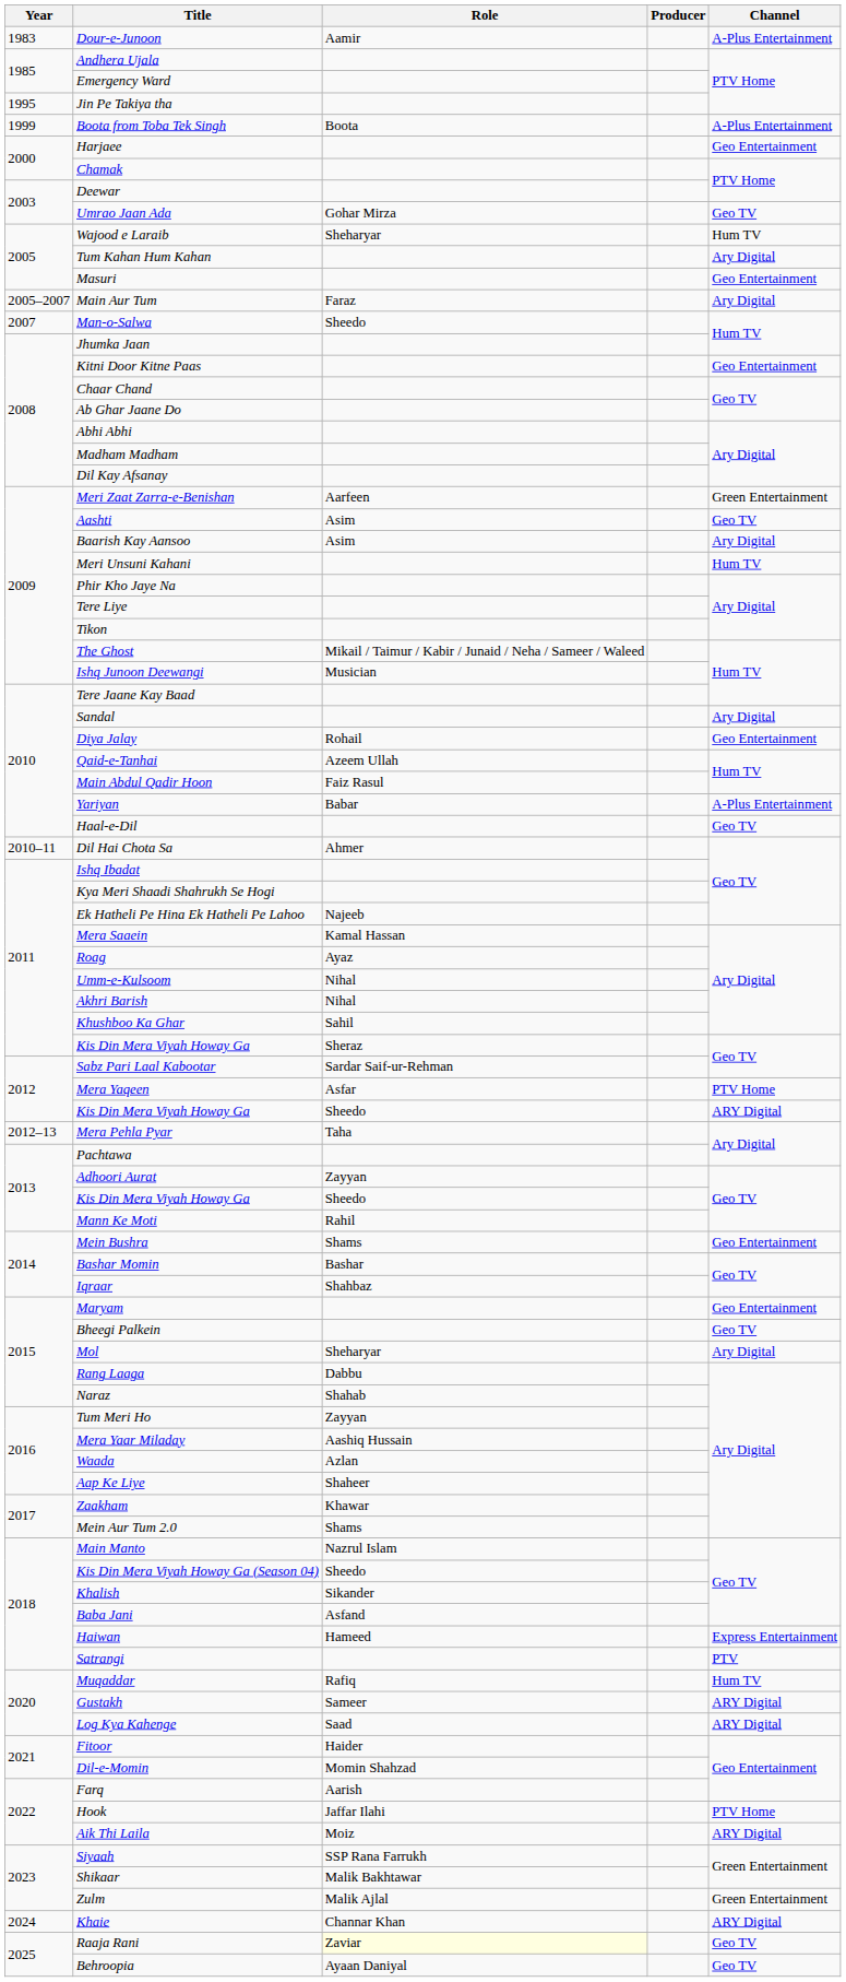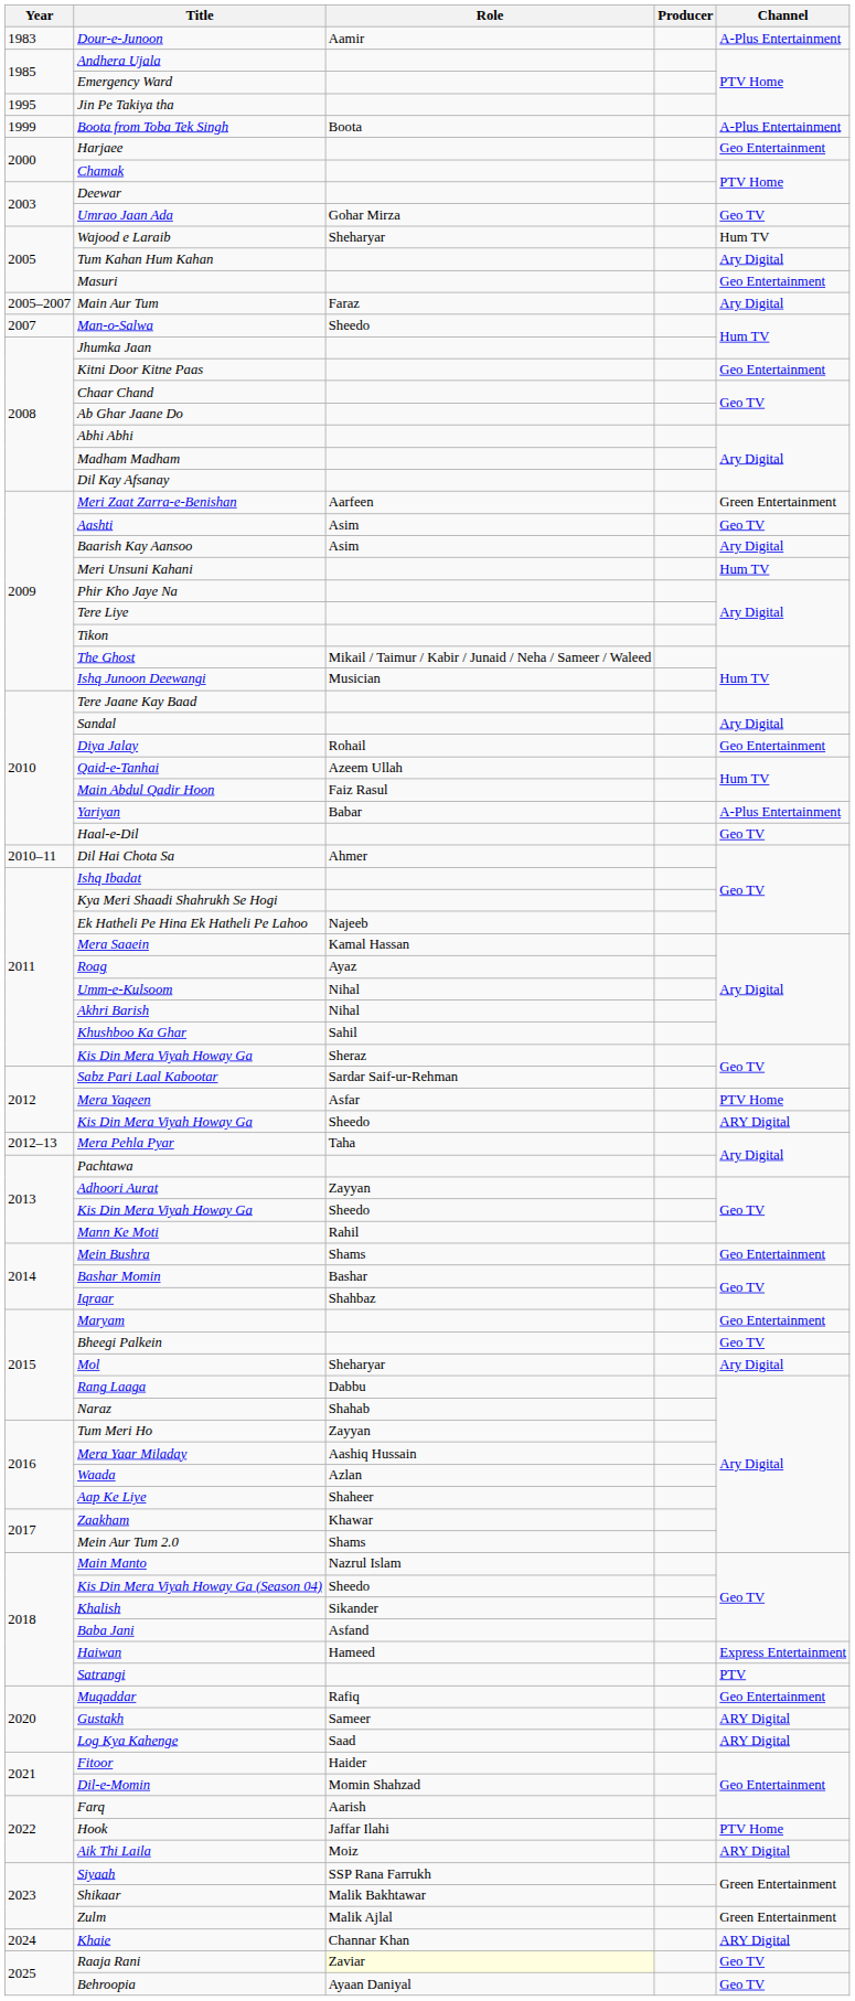 <table class="wikitable sortable">
 <tr>
 <th>Year</th>
 <th>Title</th>
 <th>Role</th>
 <th>Producer</th>
 <th>Channel</th>
 </tr>
 <tr>
 <td>1983</td>
 <td><em><a href='#'>Dour-e-Junoon</a></em></td>
 <td>Aamir</td>
 <td></td>
 <td><a href='#'>A-Plus Entertainment</a></td>
 </tr>
 <tr>
 <td rowspan="2">1985</td>
 <td><em><a href='#'>Andhera Ujala</a></em></td>
 <td></td>
 <td></td>
 <td rowspan="3"><a href='#'>PTV Home</a></td>
 </tr>
 <tr>
 <td><em>Emergency Ward</em></td>
 <td></td>
 <td></td>
 </tr>
 <tr>
 <td>1995</td>
 <td><em>Jin Pe Takiya tha</em></td>
 <td></td>
 <td></td>
 </tr>
 <tr>
 <td>1999</td>
 <td><em><a href='#'>Boota from Toba Tek Singh</a></em></td>
 <td>Boota</td>
 <td></td>
 <td><a href='#'>A-Plus Entertainment</a></td>
 </tr>
 <tr>
 <td rowspan="2">2000</td>
 <td><em>Harjaee</em></td>
 <td></td>
 <td></td>
 <td><a href='#'>Geo Entertainment</a></td>
 </tr>
 <tr>
 <td><em><a href='#'>Chamak</a></em></td>
 <td></td>
 <td></td>
 <td rowspan="2"><a href='#'>PTV Home</a></td>
 </tr>
 <tr>
 <td rowspan="2">2003</td>
 <td><em>Deewar</em></td>
 <td></td>
 <td></td>
 </tr>
 <tr>
 <td><em><a href='#'>Umrao Jaan Ada</a></em></td>
 <td>Gohar Mirza</td>
 <td></td>
 <td><a href='#'>Geo TV</a></td>
 </tr>
 <tr>
 <td rowspan="3">2005</td>
 <td><em>Wajood e Laraib</em></td>
 <td>Sheharyar</td>
 <td></td>
 <td>Hum TV</td>
 </tr>
 <tr>
 <td><em>Tum Kahan Hum Kahan</em></td>
 <td></td>
 <td></td>
 <td><a href='#'>Ary Digital</a></td>
 </tr>
 <tr>
 <td><em>Masuri</em></td>
 <td></td>
 <td></td>
 <td><a href='#'>Geo Entertainment</a></td>
 </tr>
 <tr>
 <td>2005–2007</td>
 <td><em>Main Aur Tum</em></td>
 <td>Faraz</td>
 <td></td>
 <td><a href='#'>Ary Digital</a></td>
 </tr>
 <tr>
 <td>2007</td>
 <td><em><a href='#'>Man-o-Salwa</a></em></td>
 <td>Sheedo</td>
 <td></td>
 <td rowspan="2"><a href='#'>Hum TV</a></td>
 </tr>
 <tr>
 <td rowspan="7">2008</td>
 <td><em>Jhumka Jaan</em></td>
 <td></td>
 <td></td>
 </tr>
 <tr>
 <td><em>Kitni Door Kitne Paas</em></td>
 <td></td>
 <td></td>
 <td><a href='#'>Geo Entertainment</a></td>
 </tr>
 <tr>
 <td><em>Chaar Chand</em></td>
 <td></td>
 <td></td>
 <td rowspan="2"><a href='#'>Geo TV</a></td>
 </tr>
 <tr>
 <td><em>Ab Ghar Jaane Do</em></td>
 <td></td>
 <td></td>
 </tr>
 <tr>
 <td><em>Abhi Abhi</em></td>
 <td></td>
 <td></td>
 <td rowspan="3"><a href='#'>Ary Digital</a></td>
 </tr>
 <tr>
 <td><em>Madham Madham</em></td>
 <td></td>
 <td></td>
 </tr>
 <tr>
 <td><em>Dil Kay Afsanay</em></td>
 <td></td>
 <td></td>
 </tr>
 <tr>
 <td rowspan="9">2009</td>
 <td><em><a href='#'>Meri Zaat Zarra-e-Benishan</a></em></td>
 <td>Aarfeen</td>
 <td></td>
 <td>Green Entertainment</td>
 </tr>
 <tr>
 <td><em><a href='#'>Aashti</a></em></td>
 <td>Asim</td>
 <td></td>
 <td><a href='#'>Geo TV</a></td>
 </tr>
 <tr>
 <td><em>Baarish Kay Aansoo</em></td>
 <td>Asim</td>
 <td></td>
 <td><a href='#'>Ary Digital</a></td>
 </tr>
 <tr>
 <td><em>Meri Unsuni Kahani</em></td>
 <td></td>
 <td></td>
 <td><a href='#'>Hum TV</a></td>
 </tr>
 <tr>
 <td><em>Phir Kho Jaye Na</em></td>
 <td></td>
 <td></td>
 <td rowspan="3"><a href='#'>Ary Digital</a></td>
 </tr>
 <tr>
 <td><em>Tere Liye</em></td>
 <td></td>
 <td></td>
 </tr>
 <tr>
 <td><em>Tikon</em></td>
 <td></td>
 <td></td>
 </tr>
 <tr>
 <td><em><a href='#'>The Ghost</a></em></td>
 <td>Mikail / Taimur / Kabir / Junaid / Neha / Sameer / Waleed</td>
 <td></td>
 <td rowspan="3"><a href='#'>Hum TV</a></td>
 </tr>
 <tr>
 <td><em><a href='#'>Ishq Junoon Deewangi</a></em></td>
 <td>Musician</td>
 <td></td>
 </tr>
 <tr>
 <td rowspan="7">2010</td>
 <td><em>Tere Jaane Kay Baad</em></td>
 <td></td>
 <td></td>
 </tr>
 <tr>
 <td><em>Sandal</em></td>
 <td></td>
 <td></td>
 <td><a href='#'>Ary Digital</a></td>
 </tr>
 <tr>
 <td><em><a href='#'>Diya Jalay</a></em></td>
 <td>Rohail</td>
 <td></td>
 <td><a href='#'>Geo Entertainment</a></td>
 </tr>
 <tr>
 <td><em><a href='#'>Qaid-e-Tanhai</a></em></td>
 <td>Azeem Ullah</td>
 <td></td>
 <td rowspan="2"><a href='#'>Hum TV</a></td>
 </tr>
 <tr>
 <td><em><a href='#'>Main Abdul Qadir Hoon</a></em></td>
 <td>Faiz Rasul</td>
 <td></td>
 </tr>
 <tr>
 <td><em><a href='#'>Yariyan</a></em></td>
 <td>Babar</td>
 <td></td>
 <td><a href='#'>A-Plus Entertainment</a></td>
 </tr>
 <tr>
 <td><em>Haal-e-Dil</em></td>
 <td></td>
 <td></td>
 <td><a href='#'>Geo TV</a></td>
 </tr>
 <tr>
 <td>2010–11</td>
 <td><em>Dil Hai Chota Sa</em></td>
 <td>Ahmer</td>
 <td></td>
 <td rowspan="4"><a href='#'>Geo TV</a></td>
 </tr>
 <tr>
 <td rowspan="9">2011</td>
 <td><em><a href='#'>Ishq Ibadat</a></em></td>
 <td></td>
 <td></td>
 </tr>
 <tr>
 <td><em>Kya Meri Shaadi Shahrukh Se Hogi</em></td>
 <td></td>
 <td></td>
 </tr>
 <tr>
 <td><em>Ek Hatheli Pe Hina Ek Hatheli Pe Lahoo</em></td>
 <td>Najeeb</td>
 <td></td>
 </tr>
 <tr>
 <td><em><a href='#'>Mera Saaein</a></em></td>
 <td>Kamal Hassan</td>
 <td></td>
 <td rowspan="5"><a href='#'>Ary Digital</a></td>
 </tr>
 <tr>
 <td><em><a href='#'>Roag</a></em></td>
 <td>Ayaz</td>
 <td></td>
 </tr>
 <tr>
 <td><em><a href='#'>Umm-e-Kulsoom</a></em></td>
 <td>Nihal</td>
 <td></td>
 </tr>
 <tr>
 <td><em><a href='#'>Akhri Barish</a></em></td>
 <td>Nihal</td>
 <td></td>
 </tr>
 <tr>
 <td><em><a href='#'>Khushboo Ka Ghar</a></em></td>
 <td>Sahil</td>
 <td></td>
 </tr>
 <tr>
 <td><em><a href='#'>Kis Din Mera Viyah Howay Ga</a></em></td>
 <td>Sheraz</td>
 <td></td>
 <td rowspan="2"><a href='#'>Geo TV</a></td>
 </tr>
 <tr>
 <td rowspan="3">2012</td>
 <td><em><a href='#'>Sabz Pari Laal Kabootar</a></em></td>
 <td>Sardar Saif-ur-Rehman</td>
 <td></td>
 </tr>
 <tr>
 <td><em><a href='#'>Mera Yaqeen</a></em></td>
 <td>Asfar</td>
 <td></td>
 <td><a href='#'>PTV Home</a></td>
 </tr>
 <tr>
 <td><em><a href='#'>Kis Din Mera Viyah Howay Ga</a></em></td>
 <td>Sheedo</td>
 <td></td>
 <td><a href='#'>ARY Digital</a></td>
 </tr>
 <tr>
 <td>2012–13</td>
 <td><em><a href='#'>Mera Pehla Pyar</a></em></td>
 <td>Taha</td>
 <td></td>
 <td rowspan="2"><a href='#'>Ary Digital</a></td>
 </tr>
 <tr>
 <td rowspan="4">2013</td>
 <td><em>Pachtawa</em></td>
 <td></td>
 <td></td>
 </tr>
 <tr>
 <td><em><a href='#'>Adhoori Aurat</a></em></td>
 <td>Zayyan</td>
 <td></td>
 <td rowspan="3"><a href='#'>Geo TV</a></td>
 </tr>
 <tr>
 <td><em><a href='#'>Kis Din Mera Viyah Howay Ga</a></em></td>
 <td>Sheedo</td>
 <td></td>
 </tr>
 <tr>
 <td><em><a href='#'>Mann Ke Moti</a></em></td>
 <td>Rahil</td>
 <td></td>
 </tr>
 <tr>
 <td rowspan="3">2014</td>
 <td><em><a href='#'>Mein Bushra</a></em></td>
 <td>Shams</td>
 <td></td>
 <td><a href='#'>Geo Entertainment</a></td>
 </tr>
 <tr>
 <td><em><a href='#'>Bashar Momin</a></em></td>
 <td>Bashar</td>
 <td></td>
 <td rowspan="2"><a href='#'>Geo TV</a></td>
 </tr>
 <tr>
 <td><a href='#'><em>Iqraar</em></a></td>
 <td>Shahbaz</td>
 <td></td>
 </tr>
 <tr>
 <td rowspan="5">2015</td>
 <td><a href='#'><em>Maryam</em></a></td>
 <td></td>
 <td></td>
 <td><a href='#'>Geo Entertainment</a></td>
 </tr>
 <tr>
 <td><em>Bheegi Palkein</em></td>
 <td></td>
 <td></td>
 <td><a href='#'>Geo TV</a></td>
 </tr>
 <tr>
 <td><a href='#'><em>Mol</em></a></td>
 <td>Sheharyar</td>
 <td></td>
 <td><a href='#'>Ary Digital</a></td>
 </tr>
 <tr>
 <td><em><a href='#'>Rang Laaga</a></em></td>
 <td>Dabbu</td>
 <td></td>
 <td rowspan="8"><a href='#'>Ary Digital</a></td>
 </tr>
 <tr>
 <td><em>Naraz</em></td>
 <td>Shahab</td>
 <td></td>
 </tr>
 <tr>
 <td rowspan="4">2016</td>
 <td><em>Tum Meri Ho</em></td>
 <td>Zayyan</td>
 <td></td>
 </tr>
 <tr>
 <td><em><a href='#'>Mera Yaar Miladay</a></em></td>
 <td>Aashiq Hussain</td>
 <td></td>
 </tr>
 <tr>
 <td><a href='#'><em>Waada</em></a></td>
 <td>Azlan</td>
 <td></td>
 </tr>
 <tr>
 <td><em><a href='#'>Aap Ke Liye</a></em></td>
 <td>Shaheer</td>
 <td></td>
 </tr>
 <tr>
 <td rowspan="2">2017</td>
 <td><em><a href='#'>Zaakham</a></em></td>
 <td>Khawar</td>
 <td></td>
 </tr>
 <tr>
 <td><em>Mein Aur Tum 2.0</em></td>
 <td>Shams</td>
 <td></td>
 </tr>
 <tr>
 <td rowspan="6">2018</td>
 <td><em><a href='#'>Main Manto</a></em></td>
 <td>Nazrul Islam</td>
 <td></td>
 <td rowspan="4"><a href='#'>Geo TV</a></td>
 </tr>
 <tr>
 <td><em><a href='#'>Kis Din Mera Viyah Howay Ga (Season 04)</a></em></td>
 <td>Sheedo</td>
 <td></td>
 </tr>
 <tr>
 <td><em><a href='#'>Khalish</a></em></td>
 <td>Sikander</td>
 <td></td>
 </tr>
 <tr>
 <td><em><a href='#'>Baba Jani</a></em></td>
 <td>Asfand</td>
 <td></td>
 </tr>
 <tr>
 <td><a href='#'><em>Haiwan</em></a></td>
 <td>Hameed</td>
 <td></td>
 <td><a href='#'>Express Entertainment</a></td>
 </tr>
 <tr>
 <td><em><a href='#'>Satrangi</a></em></td>
 <td></td>
 <td></td>
 <td><a href='#'>PTV</a></td>
 </tr>
 <tr>
 <td rowspan="3">2020</td>
 <td><em><a href='#'>Muqaddar</a></em></td>
 <td>Rafiq</td>
 <td></td>
-<td><a href='#'>Hum TV</a></td>
+<td><a href='#'>Geo Entertainment</a></td>
 </tr>
 <tr>
 <td><em><a href='#'>Gustakh</a></em></td>
 <td>Sameer</td>
 <td></td>
 <td><a href='#'>ARY Digital</a></td>
 </tr>
 <tr>
 <td><a href='#'><em>Log Kya Kahenge</em></a></td>
 <td>Saad</td>
 <td></td>
 <td><a href='#'>ARY Digital</a></td>
 </tr>
 <tr>
 <td rowspan="2">2021</td>
 <td><em><a href='#'>Fitoor</a></em></td>
 <td>Haider</td>
 <td></td>
 <td rowspan="3"><a href='#'>Geo Entertainment</a></td>
 </tr>
 <tr>
 <td><em><a href='#'>Dil-e-Momin</a></em></td>
 <td>Momin Shahzad</td>
 <td></td>
 </tr>
 <tr>
 <td rowspan="3">2022</td>
 <td><em>Farq</em></td>
 <td>Aarish</td>
 <td></td>
 </tr>
 <tr>
 <td><em>Hook</em></td>
 <td>Jaffar Ilahi</td>
 <td></td>
 <td><a href='#'>PTV Home</a></td>
 </tr>
 <tr>
 <td><em><a href='#'>Aik Thi Laila</a></em></td>
 <td>Moiz</td>
 <td></td>
 <td><a href='#'>ARY Digital</a></td>
 </tr>
 <tr>
 <td rowspan="3">2023</td>
 <td><em><a href='#'>Siyaah</a></em></td>
 <td>SSP Rana Farrukh</td>
 <td></td>
 <td rowspan="2">Green Entertainment</td>
 </tr>
 <tr>
 <td><em>Shikaar</em></td>
 <td>Malik Bakhtawar</td>
 <td></td>
 </tr>
 <tr>
 <td><em>Zulm</em></td>
 <td>Malik Ajlal</td>
 <td></td>
 <td>Green Entertainment</td>
 </tr>
 <tr>
 <td>2024</td>
 <td><em><a href='#'>Khaie</a></em></td>
 <td>Channar Khan</td>
 <td></td>
 <td><a href='#'>ARY Digital</a></td>
 </tr>
 <tr>
 <td rowspan="2">2025</td>
 <td><em>Raaja Rani</em></td>
 <td style="background: lightyellow;">Zaviar</td>
 <td></td>
 <td><a href='#'>Geo TV</a></td>
 </tr>
 <tr>
 <td><em>Behroopia</em></td>
 <td>Ayaan Daniyal</td>
 <td></td>
 <td><a href='#'>Geo TV</a></td>
 </tr>
 </table>
